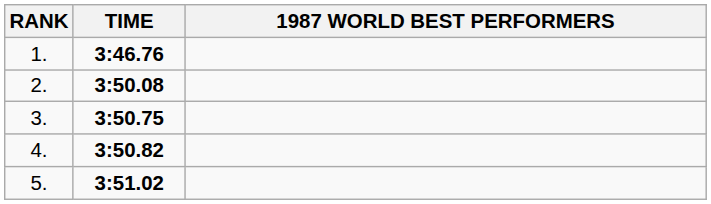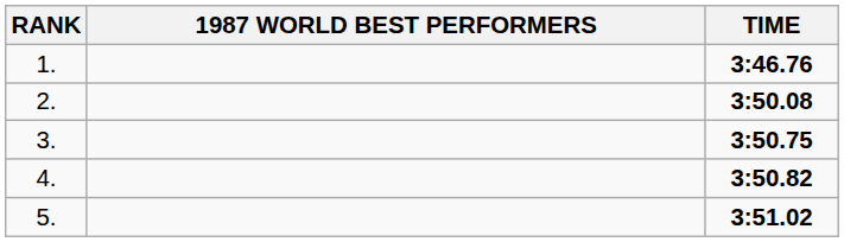 <table class="wikitable" style="border-collapse: collapse; font-size: 90%;">
 <tr>
 <th>RANK</th>
+<th align="center" style="width: 25em">1987 WORLD BEST PERFORMERS</th>
 <th align="center" style="width: 5em">TIME</th>
-<th align="center" style="width: 25em">1987 WORLD BEST PERFORMERS</th>
 </tr>
 <tr>
 <td align="center">1.</td>
+<td></td>
 <td align="center"><strong>3:46.76</strong></td>
-<td></td>
 </tr>
 <tr>
 <td align="center">2.</td>
+<td></td>
 <td align="center"><strong>3:50.08</strong></td>
-<td></td>
 </tr>
 <tr>
 <td align="center">3.</td>
+<td></td>
 <td align="center"><strong>3:50.75</strong></td>
-<td></td>
 </tr>
 <tr>
 <td align="center">4.</td>
+<td></td>
 <td align="center"><strong>3:50.82</strong></td>
-<td></td>
 </tr>
 <tr>
 <td align="center">5.</td>
+<td></td>
 <td align="center"><strong>3:51.02</strong></td>
-<td></td>
 </tr>
 </table>
